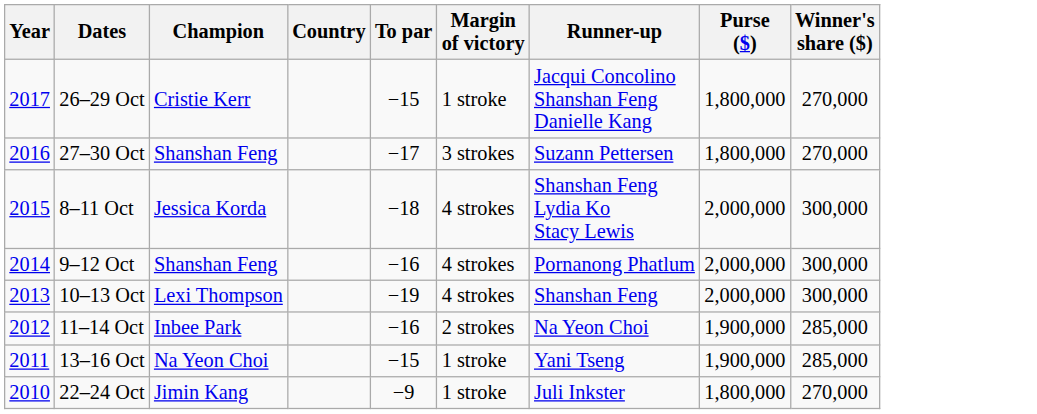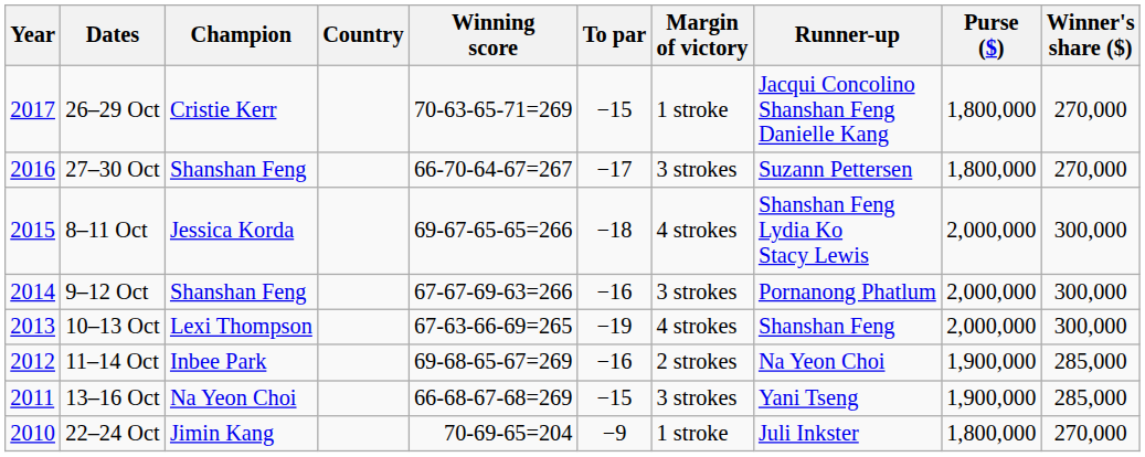 <table class="wikitable">
 <tr>
 <th>Year</th>
 <th>Dates</th>
 <th>Champion</th>
 <th>Country</th>
+<th>Winning<br>score</th>
 <th>To par</th>
 <th>Margin<br>of victory</th>
 <th>Runner-up</th>
 <th>Purse<br>(<a href='#'>$</a>)</th>
 <th>Winner's<br>share ($)</th>
 </tr>
 <tr>
 <td><a href='#'>2017</a></td>
 <td>26–29 Oct</td>
 <td><a href='#'>Cristie Kerr</a></td>
 <td></td>
+<td align=right>70-63-65-71=269</td>
 <td align=center>−15</td>
 <td>1 stroke</td>
 <td> <a href='#'>Jacqui Concolino</a><br> <a href='#'>Shanshan Feng</a><br> <a href='#'>Danielle Kang</a></td>
 <td align=center>1,800,000</td>
 <td align=center>270,000</td>
 </tr>
 <tr>
 <td><a href='#'>2016</a></td>
 <td>27–30 Oct</td>
 <td><a href='#'>Shanshan Feng</a></td>
 <td></td>
+<td align=right>66-70-64-67=267</td>
 <td align=center>−17</td>
 <td>3 strokes</td>
 <td> <a href='#'>Suzann Pettersen</a></td>
 <td align=center>1,800,000</td>
 <td align=center>270,000</td>
 </tr>
 <tr>
 <td><a href='#'>2015</a></td>
 <td>8–11 Oct</td>
 <td><a href='#'>Jessica Korda</a></td>
 <td></td>
+<td align=right>69-67-65-65=266</td>
 <td align=center>−18</td>
 <td>4 strokes</td>
 <td> <a href='#'>Shanshan Feng</a><br> <a href='#'>Lydia Ko</a><br> <a href='#'>Stacy Lewis</a></td>
 <td align=center>2,000,000</td>
 <td align=center>300,000</td>
 </tr>
 <tr>
 <td><a href='#'>2014</a></td>
 <td>9–12 Oct</td>
 <td><a href='#'>Shanshan Feng</a></td>
 <td></td>
+<td align=right>67-67-69-63=266</td>
 <td align=center>−16</td>
-<td>4 strokes</td>
+<td>3 strokes</td>
 <td> <a href='#'>Pornanong Phatlum</a></td>
 <td align=center>2,000,000</td>
 <td align=center>300,000</td>
 </tr>
 <tr>
 <td><a href='#'>2013</a></td>
 <td>10–13 Oct</td>
 <td><a href='#'>Lexi Thompson</a></td>
 <td></td>
+<td align=right>67-63-66-69=265</td>
 <td align=center>−19</td>
 <td>4 strokes</td>
 <td> <a href='#'>Shanshan Feng</a></td>
 <td align=center>2,000,000</td>
 <td align=center>300,000</td>
 </tr>
 <tr>
 <td><a href='#'>2012</a></td>
 <td>11–14 Oct</td>
 <td><a href='#'>Inbee Park</a></td>
 <td></td>
+<td align=right>69-68-65-67=269</td>
 <td align=center>−16</td>
 <td>2 strokes</td>
 <td> <a href='#'>Na Yeon Choi</a></td>
 <td align=center>1,900,000</td>
 <td align=center>285,000</td>
 </tr>
 <tr>
 <td><a href='#'>2011</a></td>
 <td>13–16 Oct</td>
 <td><a href='#'>Na Yeon Choi</a></td>
 <td></td>
+<td align=right>66-68-67-68=269</td>
 <td align=center>−15</td>
-<td>1 stroke</td>
+<td>3 strokes</td>
 <td> <a href='#'>Yani Tseng</a></td>
 <td align=center>1,900,000</td>
 <td align=center>285,000</td>
 </tr>
 <tr>
 <td><a href='#'>2010</a></td>
 <td>22–24 Oct</td>
 <td><a href='#'>Jimin Kang</a></td>
 <td></td>
+<td align=right>70-69-65=204</td>
 <td align=center>−9</td>
 <td>1 stroke</td>
 <td> <a href='#'>Juli Inkster</a></td>
 <td align=center>1,800,000</td>
 <td align=center>270,000</td>
 </tr>
 </table>
